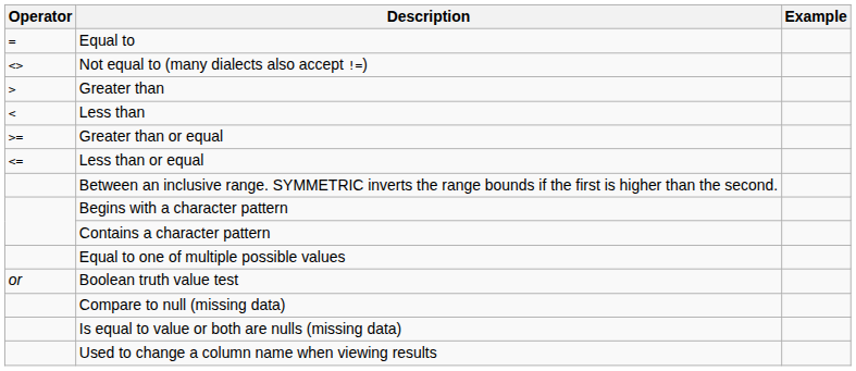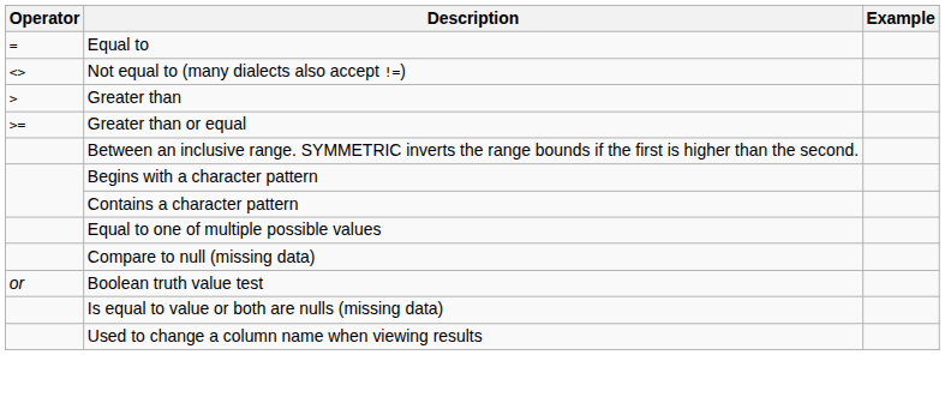 <table class="wikitable">
 <tr>
 <th>Operator</th>
 <th>Description</th>
 <th>Example</th>
 </tr>
 <tr>
 <td><code>=</code></td>
 <td>Equal to</td>
 <td></td>
 </tr>
 <tr>
 <td><code><></code></td>
 <td>Not equal to (many dialects also accept <code>!=</code>)</td>
 <td></td>
 </tr>
 <tr>
 <td><code>></code></td>
 <td>Greater than</td>
 <td></td>
 </tr>
 <tr>
-<td><code><</code></td>
-<td>Less than</td>
-<td></td>
-</tr>
-<tr>
 <td><code>>=</code></td>
 <td>Greater than or equal</td>
-<td></td>
-</tr>
-<tr>
-<td><code><=</code></td>
-<td>Less than or equal</td>
 <td></td>
 </tr>
 <tr>
 <td><a href='#'></a></td>
 <td>Between an inclusive range. SYMMETRIC inverts the range bounds if the first is higher than the second.</td>
 <td></td>
 </tr>
 <tr>
 <td rowspan=2><a href='#'></a></td>
 <td>Begins with a character pattern</td>
 <td></td>
 </tr>
 <tr>
 <td>Contains a character pattern</td>
 <td></td>
 </tr>
 <tr>
 <td><a href='#'></a></td>
 <td>Equal to one of multiple possible values</td>
 <td></td>
 </tr>
 <tr>
-<td> <em>or</em> </td>
-<td>Boolean truth value test</td>
+<td><a href='#'></a></td>
+<td>Compare to null (missing data)</td>
 <td></td>
 </tr>
 <tr>
-<td><a href='#'></a></td>
-<td>Compare to null (missing data)</td>
+<td> <em>or</em> </td>
+<td>Boolean truth value test</td>
 <td></td>
 </tr>
 <tr>
 <td><a href='#'></a></td>
 <td>Is equal to value or both are nulls (missing data)</td>
 <td></td>
 </tr>
 <tr>
 <td></td>
 <td>Used to change a column name when viewing results</td>
 <td></td>
 </tr>
 </table>
